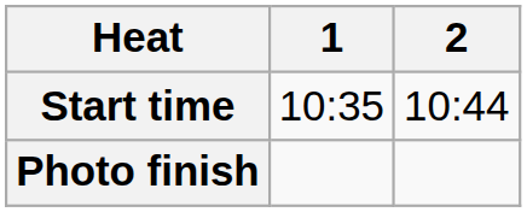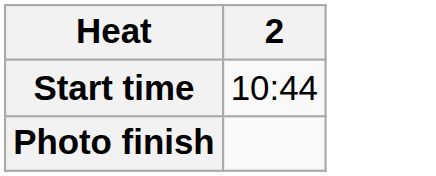 <table class="wikitable" style="text-align:center">
 <tr>
 <th>Heat</th>
-<th>1</th>
 <th>2</th>
 </tr>
 <tr>
 <th>Start time</th>
-<td>10:35</td>
 <td>10:44</td>
 </tr>
 <tr>
 <th>Photo finish</th>
 <td></td>
-<td></td>
 </tr>
 </table>
